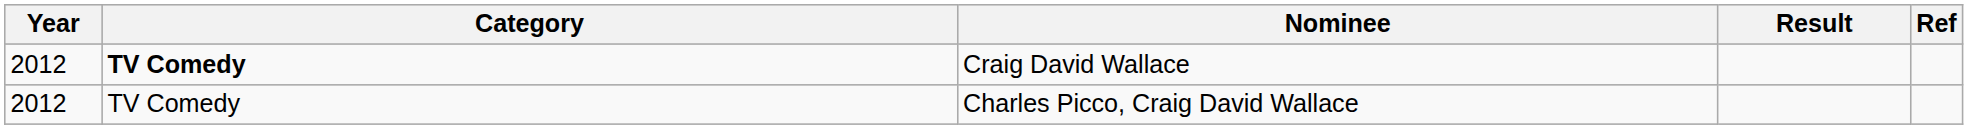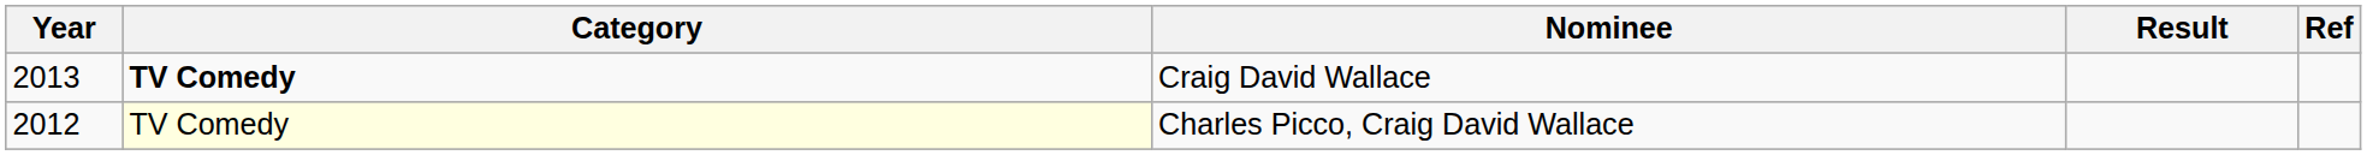 <table class="wikitable">
 <tr>
 <th width=5%>Year</th>
 <th width=45%>Category</th>
 <th width=40%>Nominee</th>
 <th width=10%>Result</th>
 <th width=5%>Ref</th>
 </tr>
 <tr>
-<td>2012</td>
+<td>2013</td>
 <td><strong>TV Comedy</strong></td>
 <td>Craig David Wallace</td>
 <td></td>
 <td></td>
 </tr>
 <tr>
 <td>2012</td>
-<td>TV Comedy</td>
+<td style="background: lightyellow;">TV Comedy</td>
 <td>Charles Picco, Craig David Wallace</td>
 <td></td>
 <td></td>
 </tr>
 </table>
